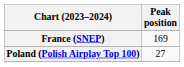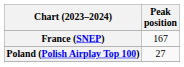 <table class="wikitable sortable plainrowheaders" style="text-align:center">
 <tr>
 <th scope="col">Chart (2023–2024)</th>
 <th scope="col">Peak<br>position</th>
 </tr>
 <tr>
 </tr>
 <tr>
 </tr>
 <tr>
 </tr>
 <tr>
 <th scope="row">France (<a href='#'>SNEP</a>)</th>
-<td>169</td>
+<td>167</td>
 </tr>
 <tr>
 </tr>
 <tr>
 <th scope="row">Poland (<a href='#'>Polish Airplay Top 100</a>)</th>
 <td>27</td>
 </tr>
 <tr>
 </tr>
 <tr>
 </tr>
 <tr>
 </tr>
 </table>
